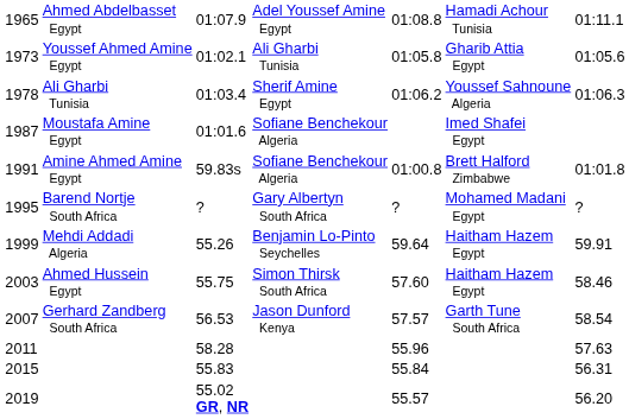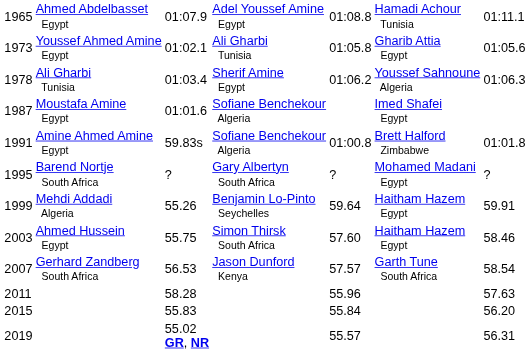 <table>
 <tr>
 <td>1965</td>
 <td><a href='#'>Ahmed Abdelbasset</a> <small><br>    Egypt </small></td>
 <td>01:07.9</td>
 <td><a href='#'>Adel Youssef Amine</a> <small><br>    Egypt </small></td>
 <td>01:08.8</td>
 <td><a href='#'>Hamadi Achour</a> <small><br>    Tunisia </small></td>
 <td>01:11.1</td>
 </tr>
 <tr>
 <td>1973</td>
 <td><a href='#'>Youssef Ahmed Amine</a> <small><br>    Egypt </small></td>
 <td>01:02.1</td>
 <td><a href='#'>Ali Gharbi</a> <small><br>    Tunisia </small></td>
 <td>01:05.8</td>
 <td><a href='#'>Gharib Attia</a> <small><br>    Egypt </small></td>
 <td>01:05.6</td>
 </tr>
 <tr>
 <td>1978</td>
 <td><a href='#'>Ali Gharbi</a> <small><br>    Tunisia </small></td>
 <td>01:03.4</td>
 <td><a href='#'>Sherif Amine</a> <small><br>    Egypt </small></td>
 <td>01:06.2</td>
 <td><a href='#'>Youssef Sahnoune</a> <small><br>    Algeria </small></td>
 <td>01:06.3</td>
 </tr>
 <tr>
 <td>1987</td>
 <td><a href='#'>Moustafa Amine</a> <small><br>    Egypt </small></td>
 <td>01:01.6</td>
 <td><a href='#'>Sofiane Benchekour</a> <small><br>    Algeria </small></td>
 <td></td>
 <td><a href='#'>Imed Shafei</a> <small><br>    Egypt </small></td>
 <td></td>
 </tr>
 <tr>
 <td>1991</td>
 <td><a href='#'>Amine Ahmed Amine</a> <small><br>    Egypt </small></td>
 <td>59.83s</td>
 <td><a href='#'>Sofiane Benchekour</a> <small><br>    Algeria </small></td>
 <td>01:00.8</td>
 <td><a href='#'>Brett Halford</a> <small><br>    Zimbabwe </small></td>
 <td>01:01.8</td>
 </tr>
 <tr>
 <td>1995</td>
 <td><a href='#'>Barend Nortje</a> <small><br>    South Africa </small></td>
 <td>?</td>
 <td><a href='#'>Gary Albertyn</a> <small><br>    South Africa </small></td>
 <td>?</td>
 <td><a href='#'>Mohamed Madani</a> <small><br>    Egypt </small></td>
 <td>?</td>
 </tr>
 <tr>
 <td>1999</td>
 <td><a href='#'>Mehdi Addadi</a> <small><br>    Algeria </small></td>
 <td>55.26</td>
 <td><a href='#'>Benjamin Lo-Pinto</a> <small><br>    Seychelles </small></td>
 <td>59.64</td>
 <td><a href='#'>Haitham Hazem</a> <small><br>    Egypt </small></td>
 <td>59.91</td>
 </tr>
 <tr>
 <td>2003</td>
 <td><a href='#'>Ahmed Hussein</a> <small><br>    Egypt </small></td>
 <td>55.75</td>
 <td><a href='#'>Simon Thirsk</a> <small><br>    South Africa </small></td>
 <td>57.60</td>
 <td><a href='#'>Haitham Hazem</a> <small><br>    Egypt </small></td>
 <td>58.46</td>
 </tr>
 <tr>
 <td>2007</td>
 <td><a href='#'>Gerhard Zandberg</a> <small><br>   South Africa</small></td>
 <td>56.53</td>
 <td><a href='#'>Jason Dunford</a> <small><br>   Kenya</small></td>
 <td>57.57</td>
 <td><a href='#'>Garth Tune</a> <small><br>   South Africa</small></td>
 <td>58.54</td>
 </tr>
 <tr>
 <td>2011</td>
 <td></td>
 <td>58.28</td>
 <td></td>
 <td>55.96</td>
 <td></td>
 <td>57.63</td>
 </tr>
 <tr>
 <td>2015<br></td>
 <td></td>
 <td>55.83</td>
 <td></td>
 <td>55.84</td>
 <td></td>
-<td>56.31</td>
+<td>56.20</td>
 </tr>
 <tr>
 <td>2019<br></td>
 <td></td>
 <td>55.02<br><strong><a href='#'>GR</a></strong>, <strong><a href='#'>NR</a></strong></td>
 <td></td>
 <td>55.57</td>
 <td></td>
-<td>56.20</td>
+<td>56.31</td>
 </tr>
 </table>
